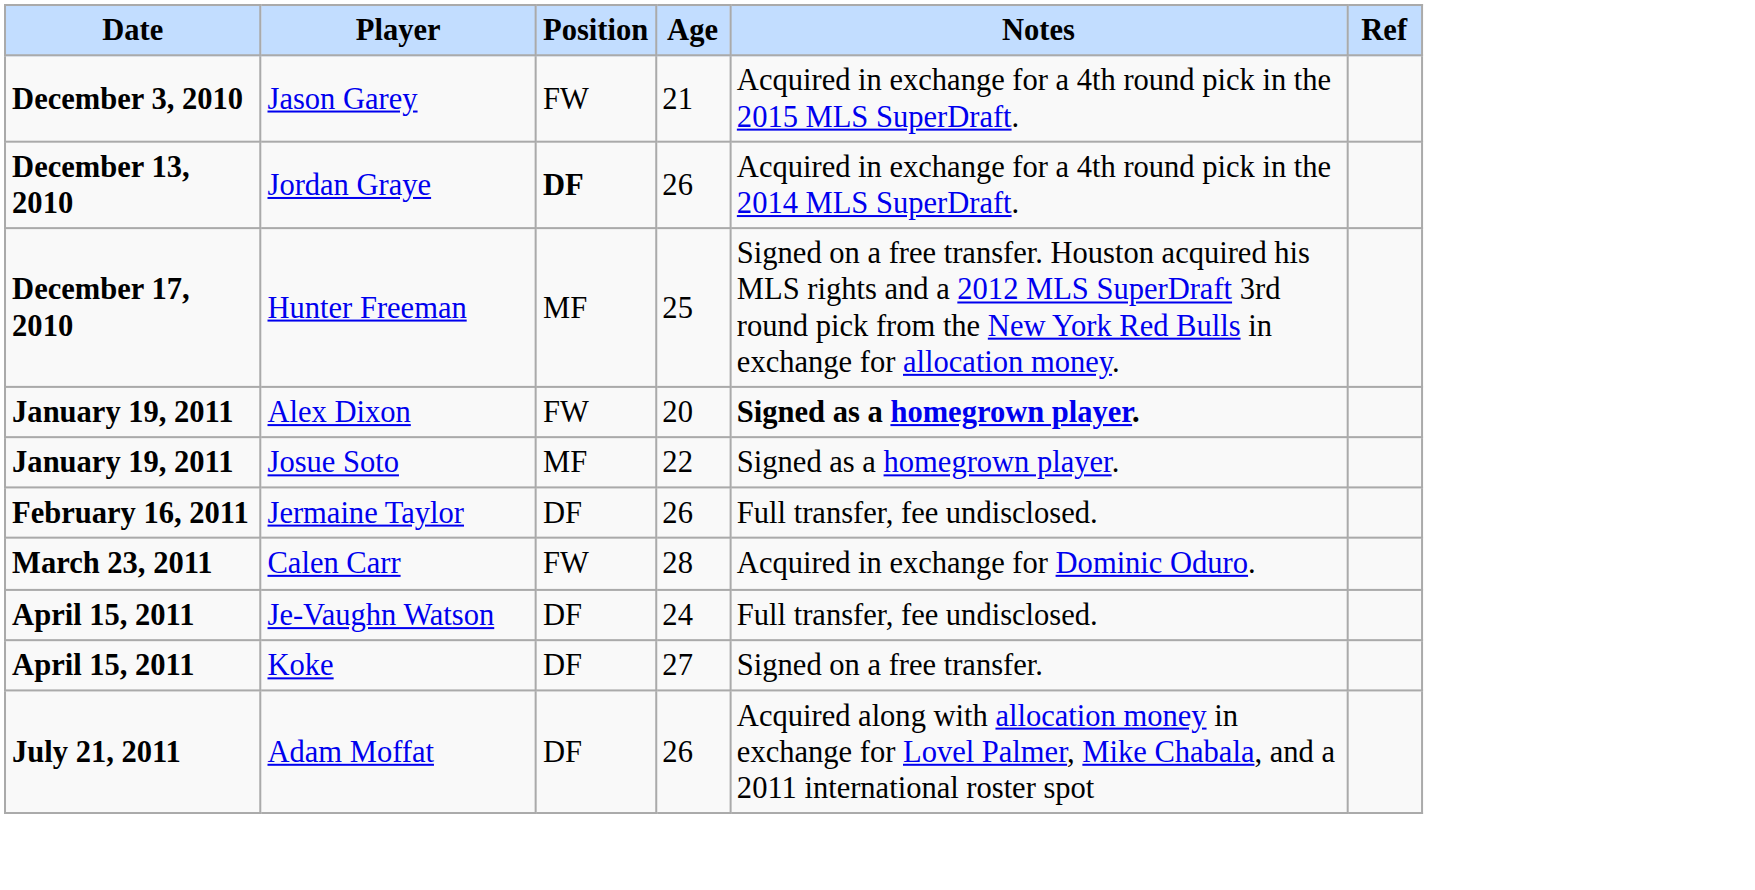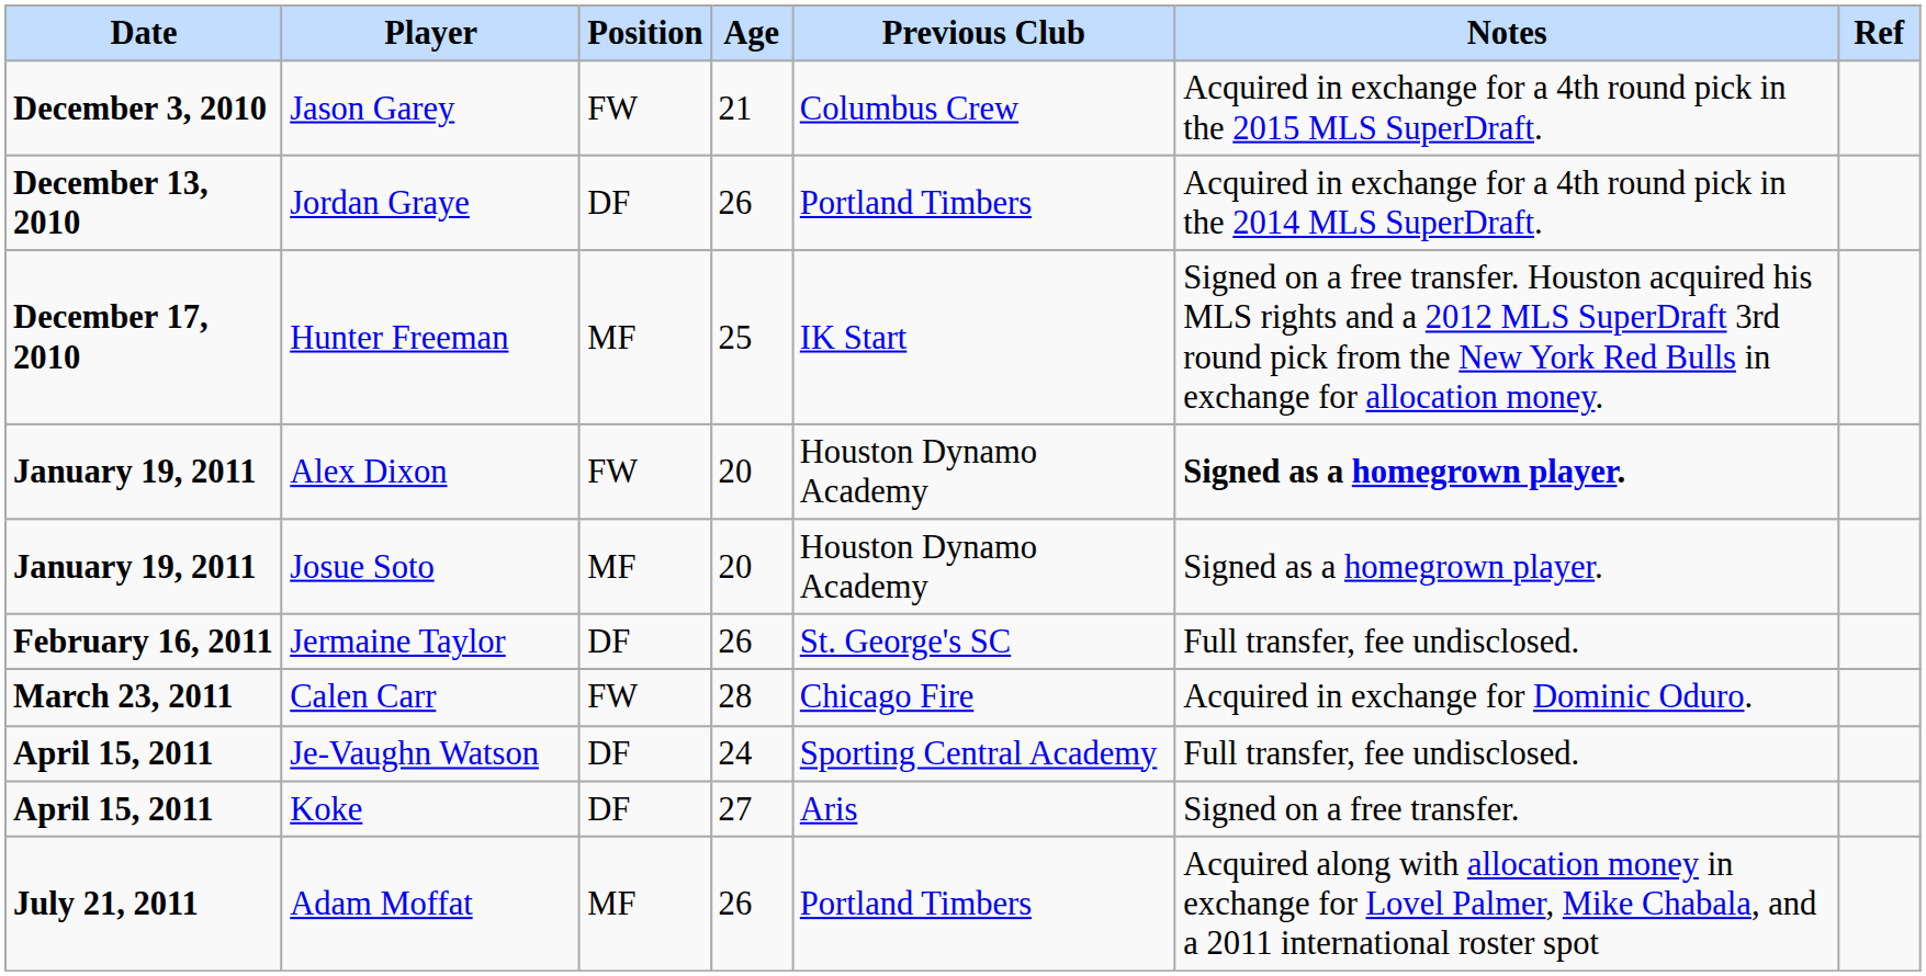 <table class="wikitable" style="text-align:left; font-size:95%;">
 <tr>
 <th style="background:#c2ddff; width:120px;">Date</th>
 <th style="background:#c2ddff; width:130px;">Player</th>
 <th style="background:#c2ddff; width:50px;">Position</th>
 <th style="background:#c2ddff; width:30px;">Age</th>
+<th style="background:#c2ddff; width:170px;">Previous Club</th>
 <th style="background:#c2ddff; width:300px;">Notes</th>
 <th style="background:#c2ddff; width:30px;">Ref</th>
 </tr>
 <tr>
 <td><strong>December 3, 2010</strong></td>
 <td> <a href='#'>Jason Garey</a></td>
 <td>FW</td>
 <td>21</td>
+<td> <a href='#'>Columbus Crew</a></td>
 <td>Acquired in exchange for a 4th round pick in the <a href='#'>2015 MLS SuperDraft</a>.</td>
 <td></td>
 </tr>
 <tr>
 <td><strong>December 13, 2010</strong></td>
 <td> <a href='#'>Jordan Graye</a></td>
-<td><strong>DF</strong></td>
+<td>DF</td>
 <td>26</td>
+<td> <a href='#'>Portland Timbers</a></td>
 <td>Acquired in exchange for a 4th round pick in the <a href='#'>2014 MLS SuperDraft</a>.</td>
 <td></td>
 </tr>
 <tr>
 <td><strong>December 17, 2010</strong></td>
 <td> <a href='#'>Hunter Freeman</a></td>
 <td>MF</td>
 <td>25</td>
+<td> <a href='#'>IK Start</a></td>
 <td>Signed on a free transfer. Houston acquired his MLS rights and a <a href='#'>2012 MLS SuperDraft</a> 3rd round pick from the <a href='#'>New York Red Bulls</a> in exchange for <a href='#'>allocation money</a>.</td>
 <td></td>
 </tr>
 <tr>
 <td><strong>January 19, 2011</strong></td>
 <td> <a href='#'>Alex Dixon</a></td>
 <td>FW</td>
 <td>20</td>
+<td> Houston Dynamo Academy</td>
 <td><strong>Signed as a <a href='#'>homegrown player</a>.</strong></td>
 <td></td>
 </tr>
 <tr>
 <td><strong>January 19, 2011</strong></td>
 <td> <a href='#'>Josue Soto</a></td>
 <td>MF</td>
-<td>22</td>
+<td>20</td>
+<td> Houston Dynamo Academy</td>
 <td>Signed as a <a href='#'>homegrown player</a>.</td>
 <td></td>
 </tr>
 <tr>
 <td><strong>February 16, 2011</strong></td>
 <td> <a href='#'>Jermaine Taylor</a></td>
 <td>DF</td>
 <td>26</td>
+<td> <a href='#'>St. George's SC</a></td>
 <td>Full transfer, fee undisclosed.</td>
 <td></td>
 </tr>
 <tr>
 <td><strong>March 23, 2011</strong></td>
 <td> <a href='#'>Calen Carr</a></td>
 <td>FW</td>
 <td>28</td>
+<td> <a href='#'>Chicago Fire</a></td>
 <td>Acquired in exchange for <a href='#'>Dominic Oduro</a>.</td>
 <td></td>
 </tr>
 <tr>
 <td><strong>April 15, 2011</strong></td>
 <td> <a href='#'>Je-Vaughn Watson</a></td>
 <td>DF</td>
 <td>24</td>
+<td> <a href='#'>Sporting Central Academy</a></td>
 <td>Full transfer, fee undisclosed.</td>
 <td></td>
 </tr>
 <tr>
 <td><strong>April 15, 2011</strong></td>
 <td> <a href='#'>Koke</a></td>
 <td>DF</td>
 <td>27</td>
+<td> <a href='#'>Aris</a></td>
 <td>Signed on a free transfer.</td>
 <td></td>
 </tr>
 <tr>
 <td><strong>July 21, 2011</strong></td>
 <td> <a href='#'>Adam Moffat</a></td>
-<td>DF</td>
+<td>MF</td>
 <td>26</td>
+<td> <a href='#'>Portland Timbers</a></td>
 <td>Acquired along with <a href='#'>allocation money</a> in exchange for <a href='#'>Lovel Palmer</a>, <a href='#'>Mike Chabala</a>, and a 2011 international roster spot</td>
 <td></td>
 </tr>
 </table>
